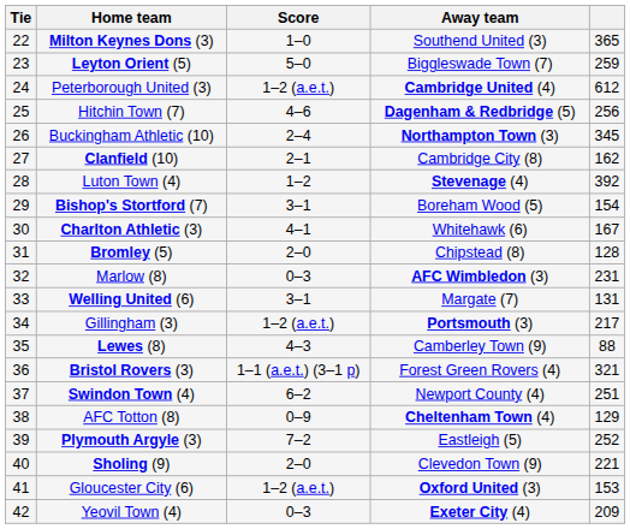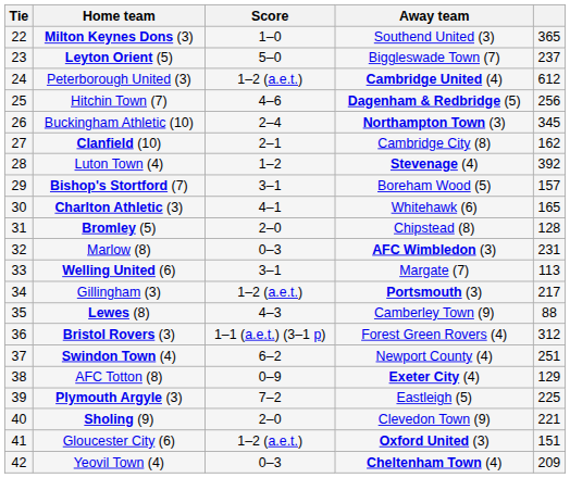 <table class="wikitable" style="width: 600px; background:WhiteSmoke; text-align:center; font-size:90%">
 <tr>
 <th>Tie</th>
 <th>Home team</th>
 <th>Score</th>
 <th>Away team</th>
 <th></th>
 </tr>
 <tr>
 <td>22</td>
 <td><strong><a href='#'>Milton Keynes Dons</a></strong> (3)</td>
 <td>1–0</td>
 <td><a href='#'>Southend United</a> (3)</td>
 <td>365</td>
 </tr>
 <tr>
 <td>23</td>
 <td><strong><a href='#'>Leyton Orient</a></strong> (5)</td>
 <td>5–0</td>
 <td><a href='#'>Biggleswade Town</a> (7)</td>
-<td>259</td>
+<td>237</td>
 </tr>
 <tr>
 <td>24</td>
 <td><a href='#'>Peterborough United</a> (3)</td>
 <td>1–2 (<a href='#'>a.e.t.</a>)</td>
 <td><strong><a href='#'>Cambridge United</a></strong> (4)</td>
 <td>612</td>
 </tr>
 <tr>
 <td>25</td>
 <td><a href='#'>Hitchin Town</a> (7)</td>
 <td>4–6</td>
 <td><strong><a href='#'>Dagenham & Redbridge</a></strong> (5)</td>
 <td>256</td>
 </tr>
 <tr>
 <td>26</td>
 <td><a href='#'>Buckingham Athletic</a> (10)</td>
 <td>2–4</td>
 <td><strong><a href='#'>Northampton Town</a></strong> (3)</td>
 <td>345</td>
 </tr>
 <tr>
 <td>27</td>
 <td><strong><a href='#'>Clanfield</a></strong> (10)</td>
 <td>2–1</td>
 <td><a href='#'>Cambridge City</a> (8)</td>
 <td>162</td>
 </tr>
 <tr>
 <td>28</td>
 <td><a href='#'>Luton Town</a> (4)</td>
 <td>1–2</td>
 <td><strong><a href='#'>Stevenage</a></strong> (4)</td>
 <td>392</td>
 </tr>
 <tr>
 <td>29</td>
 <td><strong><a href='#'>Bishop's Stortford</a></strong> (7)</td>
 <td>3–1</td>
 <td><a href='#'>Boreham Wood</a> (5)</td>
-<td>154</td>
+<td>157</td>
 </tr>
 <tr>
 <td>30</td>
 <td><strong><a href='#'>Charlton Athletic</a></strong> (3)</td>
 <td>4–1</td>
 <td><a href='#'>Whitehawk</a> (6)</td>
-<td>167</td>
+<td>165</td>
 </tr>
 <tr>
 <td>31</td>
 <td><strong><a href='#'>Bromley</a></strong> (5)</td>
 <td>2–0</td>
 <td><a href='#'>Chipstead</a> (8)</td>
 <td>128</td>
 </tr>
 <tr>
 <td>32</td>
 <td><a href='#'>Marlow</a> (8)</td>
 <td>0–3</td>
 <td><strong><a href='#'>AFC Wimbledon</a></strong> (3)</td>
 <td>231</td>
 </tr>
 <tr>
 <td>33</td>
 <td><strong><a href='#'>Welling United</a></strong> (6)</td>
 <td>3–1</td>
 <td><a href='#'>Margate</a> (7)</td>
-<td>131</td>
+<td>113</td>
 </tr>
 <tr>
 <td>34</td>
 <td><a href='#'>Gillingham</a> (3)</td>
 <td>1–2 (<a href='#'>a.e.t.</a>)</td>
 <td><strong><a href='#'>Portsmouth</a></strong> (3)</td>
 <td>217</td>
 </tr>
 <tr>
 <td>35</td>
 <td><strong><a href='#'>Lewes</a></strong> (8)</td>
 <td>4–3</td>
 <td><a href='#'>Camberley Town</a> (9)</td>
 <td>88</td>
 </tr>
 <tr>
 <td>36</td>
 <td><strong><a href='#'>Bristol Rovers</a></strong> (3)</td>
 <td>1–1 (<a href='#'>a.e.t.</a>) (3–1 <a href='#'>p</a>)</td>
 <td><a href='#'>Forest Green Rovers</a> (4)</td>
-<td>321</td>
+<td>312</td>
 </tr>
 <tr>
 <td>37</td>
 <td><strong><a href='#'>Swindon Town</a></strong> (4)</td>
 <td>6–2</td>
 <td><a href='#'>Newport County</a> (4)</td>
 <td>251</td>
 </tr>
 <tr>
 <td>38</td>
 <td><a href='#'>AFC Totton</a> (8)</td>
 <td>0–9</td>
-<td><strong><a href='#'>Cheltenham Town</a></strong> (4)</td>
+<td><strong><a href='#'>Exeter City</a></strong> (4)</td>
 <td>129</td>
 </tr>
 <tr>
 <td>39</td>
 <td><strong><a href='#'>Plymouth Argyle</a></strong> (3)</td>
 <td>7–2</td>
 <td><a href='#'>Eastleigh</a> (5)</td>
-<td>252</td>
+<td>225</td>
 </tr>
 <tr>
 <td>40</td>
 <td><strong><a href='#'>Sholing</a></strong> (9)</td>
 <td>2–0</td>
 <td><a href='#'>Clevedon Town</a> (9)</td>
 <td>221</td>
 </tr>
 <tr>
 <td>41</td>
 <td><a href='#'>Gloucester City</a> (6)</td>
 <td>1–2 (<a href='#'>a.e.t.</a>)</td>
 <td><strong><a href='#'>Oxford United</a></strong> (3)</td>
-<td>153</td>
+<td>151</td>
 </tr>
 <tr>
 <td>42</td>
 <td><a href='#'>Yeovil Town</a> (4)</td>
 <td>0–3</td>
-<td><strong><a href='#'>Exeter City</a></strong> (4)</td>
+<td><strong><a href='#'>Cheltenham Town</a></strong> (4)</td>
 <td>209</td>
 </tr>
 </table>
